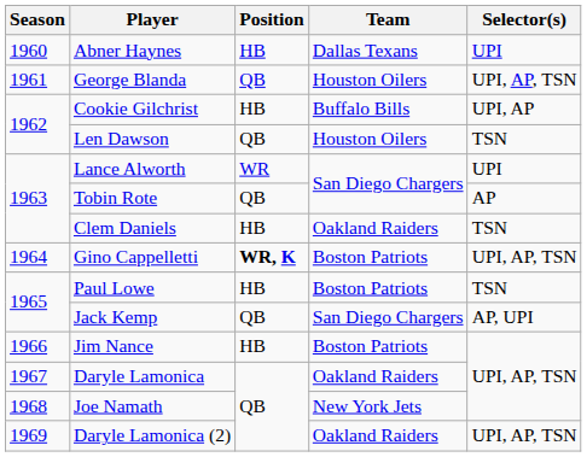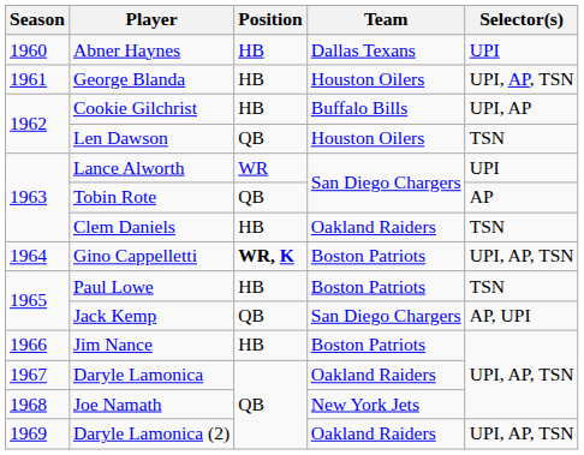 <table class="wikitable sortable" text-align:center">
 <tr>
 <th>Season</th>
 <th>Player</th>
 <th>Position</th>
 <th>Team</th>
 <th>Selector(s)</th>
 </tr>
 <tr>
 <td><a href='#'>1960</a></td>
 <td><a href='#'>Abner Haynes</a></td>
 <td><a href='#'>HB</a></td>
 <td><a href='#'>Dallas Texans</a></td>
 <td><a href='#'>UPI</a></td>
 </tr>
 <tr>
 <td><a href='#'>1961</a></td>
 <td><a href='#'>George Blanda</a></td>
-<td><a href='#'>QB</a></td>
+<td>HB</td>
 <td><a href='#'>Houston Oilers</a></td>
 <td>UPI, <a href='#'>AP</a>, TSN</td>
 </tr>
 <tr>
 <td rowspan="2"><a href='#'>1962</a></td>
 <td><a href='#'>Cookie Gilchrist</a></td>
 <td>HB</td>
 <td><a href='#'>Buffalo Bills</a></td>
 <td>UPI, AP</td>
 </tr>
 <tr>
 <td><a href='#'>Len Dawson</a></td>
 <td>QB</td>
 <td><a href='#'>Houston Oilers</a></td>
 <td>TSN</td>
 </tr>
 <tr>
 <td rowspan="3"><a href='#'>1963</a></td>
 <td><a href='#'>Lance Alworth</a></td>
 <td><a href='#'>WR</a></td>
 <td rowspan="2"><a href='#'>San Diego Chargers</a></td>
 <td>UPI</td>
 </tr>
 <tr>
 <td><a href='#'>Tobin Rote</a></td>
 <td>QB</td>
 <td>AP</td>
 </tr>
 <tr>
 <td><a href='#'>Clem Daniels</a></td>
 <td>HB</td>
 <td><a href='#'>Oakland Raiders</a></td>
 <td>TSN</td>
 </tr>
 <tr>
 <td><a href='#'>1964</a></td>
 <td><a href='#'>Gino Cappelletti</a></td>
 <td><strong>WR, <a href='#'>K</a></strong></td>
 <td><a href='#'>Boston Patriots</a></td>
 <td>UPI, AP, TSN</td>
 </tr>
 <tr>
 <td rowspan="2"><a href='#'>1965</a></td>
 <td><a href='#'>Paul Lowe</a></td>
 <td>HB</td>
 <td><a href='#'>Boston Patriots</a></td>
 <td>TSN</td>
 </tr>
 <tr>
 <td><a href='#'>Jack Kemp</a></td>
 <td>QB</td>
 <td><a href='#'>San Diego Chargers</a></td>
 <td>AP, UPI</td>
 </tr>
 <tr>
 <td><a href='#'>1966</a></td>
 <td><a href='#'>Jim Nance</a></td>
 <td>HB</td>
 <td><a href='#'>Boston Patriots</a></td>
 <td rowspan="3">UPI, AP, TSN</td>
 </tr>
 <tr>
 <td><a href='#'>1967</a></td>
 <td><a href='#'>Daryle Lamonica</a></td>
 <td rowspan="3">QB</td>
 <td><a href='#'>Oakland Raiders</a></td>
 </tr>
 <tr>
 <td><a href='#'>1968</a></td>
 <td><a href='#'>Joe Namath</a></td>
 <td><a href='#'>New York Jets</a></td>
 </tr>
 <tr>
 <td><a href='#'>1969</a></td>
 <td><a href='#'>Daryle Lamonica</a> (2)</td>
 <td><a href='#'>Oakland Raiders</a></td>
 <td>UPI, AP, TSN</td>
 </tr>
 </table>
